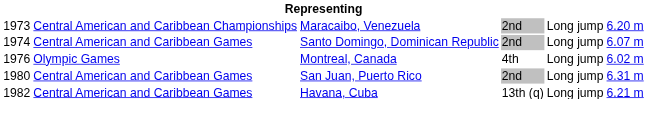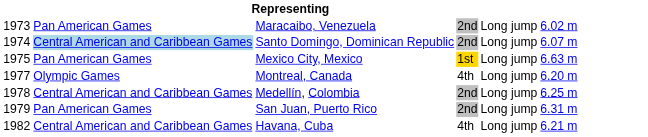 <table>
 <tr>
 <th colspan="6">Representing </th>
 </tr>
 <tr>
 <td>1973</td>
-<td><a href='#'>Central American and Caribbean Championships</a></td>
+<td><a href='#'>Pan American Games</a></td>
 <td><a href='#'>Maracaibo, Venezuela</a></td>
 <td bgcolor=silver>2nd</td>
 <td>Long jump</td>
-<td><a href='#'>6.20 m</a></td>
+<td><a href='#'>6.02 m</a></td>
 </tr>
 <tr>
 <td>1974</td>
-<td><a href='#'>Central American and Caribbean Games</a></td>
+<td style="background: lightblue;"><a href='#'>Central American and Caribbean Games</a></td>
 <td><a href='#'>Santo Domingo, Dominican Republic</a></td>
 <td bgcolor=silver>2nd</td>
 <td>Long jump</td>
 <td><a href='#'>6.07 m</a></td>
 </tr>
 <tr>
-<td>1976</td>
+<td>1975</td>
+<td><a href='#'>Pan American Games</a></td>
+<td><a href='#'>Mexico City, Mexico</a></td>
+<td bgcolor=gold>1st</td>
+<td>Long jump</td>
+<td><a href='#'>6.63 m</a></td>
+</tr>
+<tr>
+<td>1977</td>
 <td><a href='#'>Olympic Games</a></td>
 <td><a href='#'>Montreal, Canada</a></td>
 <td>4th</td>
 <td>Long jump</td>
-<td><a href='#'>6.02 m</a></td>
+<td><a href='#'>6.20 m</a></td>
 </tr>
 <tr>
-<td>1980</td>
+<td>1978</td>
 <td><a href='#'>Central American and Caribbean Games</a></td>
+<td><a href='#'>Medellín</a>, <a href='#'>Colombia</a></td>
+<td bgcolor=silver>2nd</td>
+<td>Long jump</td>
+<td><a href='#'>6.25 m</a></td>
+</tr>
+<tr>
+<td>1979</td>
+<td><a href='#'>Pan American Games</a></td>
 <td><a href='#'>San Juan, Puerto Rico</a></td>
 <td bgcolor=silver>2nd</td>
 <td>Long jump</td>
 <td><a href='#'>6.31 m</a></td>
 </tr>
 <tr>
 <td>1982</td>
 <td><a href='#'>Central American and Caribbean Games</a></td>
 <td><a href='#'>Havana, Cuba</a></td>
-<td>13th (q)</td>
+<td>4th</td>
 <td>Long jump</td>
 <td><a href='#'>6.21 m</a></td>
 </tr>
 </table>
